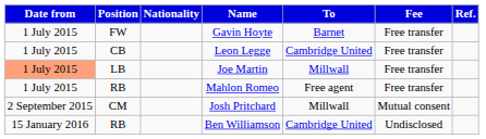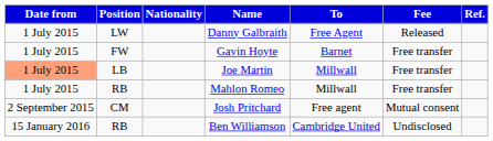 <table class="wikitable" style="text-align:center;">
 <tr>
 <th style="background:#0000DD; color:#FFFFFF;">Date from</th>
 <th style="background:#0000DD; color:#FFFFFF;">Position</th>
 <th style="background:#0000DD; color:#FFFFFF;">Nationality</th>
 <th style="background:#0000DD; color:#FFFFFF;">Name</th>
 <th style="background:#0000DD; color:#FFFFFF;">To</th>
 <th style="background:#0000DD; color:#FFFFFF;">Fee</th>
 <th style="background:#0000DD; color:#FFFFFF;">Ref.</th>
 </tr>
 <tr>
 <td>1 July 2015</td>
+<td>LW</td>
+<td></td>
+<td><a href='#'>Danny Galbraith</a></td>
+<td><a href='#'>Free Agent</a></td>
+<td>Released</td>
+<td></td>
+</tr>
+<tr>
+<td>1 July 2015</td>
 <td>FW</td>
 <td></td>
 <td><a href='#'>Gavin Hoyte</a></td>
 <td><a href='#'>Barnet</a></td>
-<td>Free transfer</td>
-<td></td>
-</tr>
-<tr>
-<td>1 July 2015</td>
-<td>CB</td>
-<td></td>
-<td><a href='#'>Leon Legge</a></td>
-<td><a href='#'>Cambridge United</a></td>
 <td>Free transfer</td>
 <td></td>
 </tr>
 <tr>
 <td style="background: lightsalmon;">1 July 2015</td>
 <td>LB</td>
 <td></td>
 <td><a href='#'>Joe Martin</a></td>
 <td><a href='#'>Millwall</a></td>
 <td>Free transfer</td>
 <td></td>
 </tr>
 <tr>
 <td>1 July 2015</td>
 <td>RB</td>
 <td></td>
 <td><a href='#'>Mahlon Romeo</a></td>
-<td>Free agent</td>
+<td>Millwall</td>
 <td>Free transfer</td>
 <td></td>
 </tr>
 <tr>
 <td>2 September 2015</td>
 <td>CM</td>
 <td></td>
 <td><a href='#'>Josh Pritchard</a></td>
-<td>Millwall</td>
+<td>Free agent</td>
 <td>Mutual consent</td>
 <td></td>
 </tr>
 <tr>
 <td>15 January 2016</td>
 <td>RB</td>
 <td></td>
 <td><a href='#'>Ben Williamson</a></td>
 <td><a href='#'>Cambridge United</a></td>
 <td>Undisclosed</td>
 <td></td>
 </tr>
 </table>
